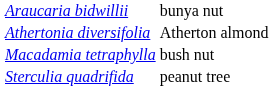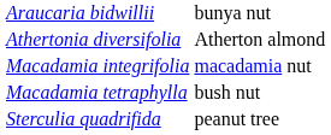 <table>
 <tr>
 <td><em><a href='#'>Araucaria bidwillii</a></em></td>
 <td>bunya nut</td>
 </tr>
 <tr>
 <td><em><a href='#'>Athertonia diversifolia</a></em></td>
 <td>Atherton almond</td>
 </tr>
 <tr>
+<td><em><a href='#'>Macadamia integrifolia</a></em></td>
+<td><a href='#'>macadamia</a> nut</td>
+</tr>
+<tr>
 <td><em><a href='#'>Macadamia tetraphylla</a></em></td>
 <td>bush nut</td>
 </tr>
 <tr>
 <td><em><a href='#'>Sterculia quadrifida</a></em></td>
 <td>peanut tree</td>
 </tr>
 </table>
